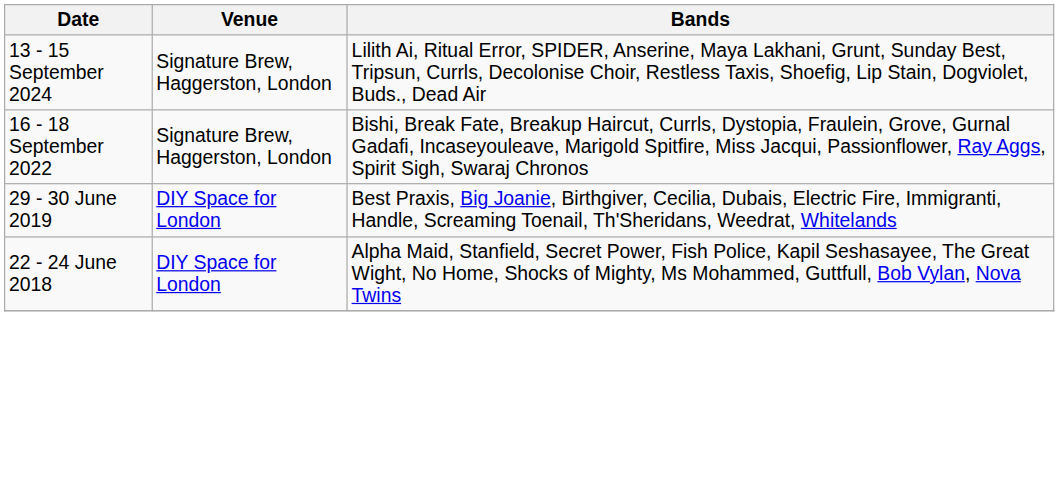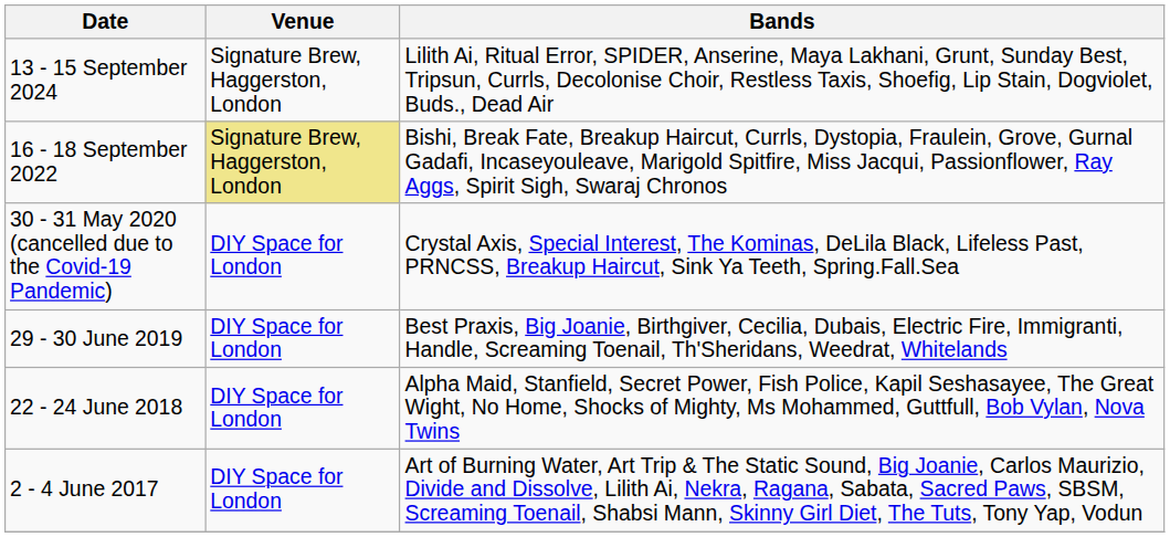 <table class="wikitable">
 <tr>
 <th>Date</th>
 <th>Venue</th>
 <th>Bands</th>
 </tr>
 <tr>
 <td>13 - 15 September 2024</td>
 <td>Signature Brew, Haggerston, London</td>
 <td>Lilith Ai, Ritual Error, SPIDER, Anserine, Maya Lakhani, Grunt, Sunday Best, Tripsun, Currls, Decolonise Choir, Restless Taxis, Shoefig, Lip Stain, Dogviolet, Buds., Dead Air</td>
 </tr>
 <tr>
 <td>16 - 18 September 2022</td>
-<td>Signature Brew, Haggerston, London</td>
+<td style="background: khaki;">Signature Brew, Haggerston, London</td>
 <td>Bishi, Break Fate, Breakup Haircut, Currls, Dystopia, Fraulein, Grove, Gurnal Gadafi, Incaseyouleave, Marigold Spitfire, Miss Jacqui, Passionflower, <a href='#'>Ray Aggs</a>, Spirit Sigh, Swaraj Chronos</td>
+</tr>
+<tr>
+<td>30 - 31 May 2020 <br>(cancelled due to the <a href='#'>Covid-19 Pandemic</a>)</td>
+<td><a href='#'>DIY Space for London</a></td>
+<td>Crystal Axis, <a href='#'>Special Interest</a>, <a href='#'>The Kominas</a>, DeLila Black, Lifeless Past, PRNCSS, <a href='#'>Breakup Haircut</a>, Sink Ya Teeth, Spring.Fall.Sea</td>
 </tr>
 <tr>
 <td>29 - 30 June 2019</td>
 <td><a href='#'>DIY Space for London</a></td>
 <td>Best Praxis, <a href='#'>Big Joanie</a>, Birthgiver, Cecilia, Dubais, Electric Fire, Immigranti, Handle, Screaming Toenail, Th'Sheridans, Weedrat, <a href='#'>Whitelands</a></td>
 </tr>
 <tr>
 <td>22 - 24 June 2018</td>
 <td><a href='#'>DIY Space for London</a></td>
 <td>Alpha Maid, Stanfield, Secret Power, Fish Police, Kapil Seshasayee, The Great Wight, No Home, Shocks of Mighty, Ms Mohammed, Guttfull, <a href='#'>Bob Vylan</a>, <a href='#'>Nova Twins</a></td>
 </tr>
 <tr>
+<td>2 - 4 June 2017</td>
+<td><a href='#'>DIY Space for London</a></td>
+<td>Art of Burning Water, Art Trip & The Static Sound, <a href='#'>Big Joanie</a>, Carlos Maurizio, <a href='#'>Divide and Dissolve</a>, Lilith Ai, <a href='#'>Nekra</a>, <a href='#'>Ragana</a>, Sabata, <a href='#'>Sacred Paws</a>, SBSM, <a href='#'>Screaming Toenail</a>, Shabsi Mann, <a href='#'>Skinny Girl Diet</a>, <a href='#'>The Tuts</a>, Tony Yap, Vodun</td>
+</tr>
+<tr>
 </tr>
 </table>
